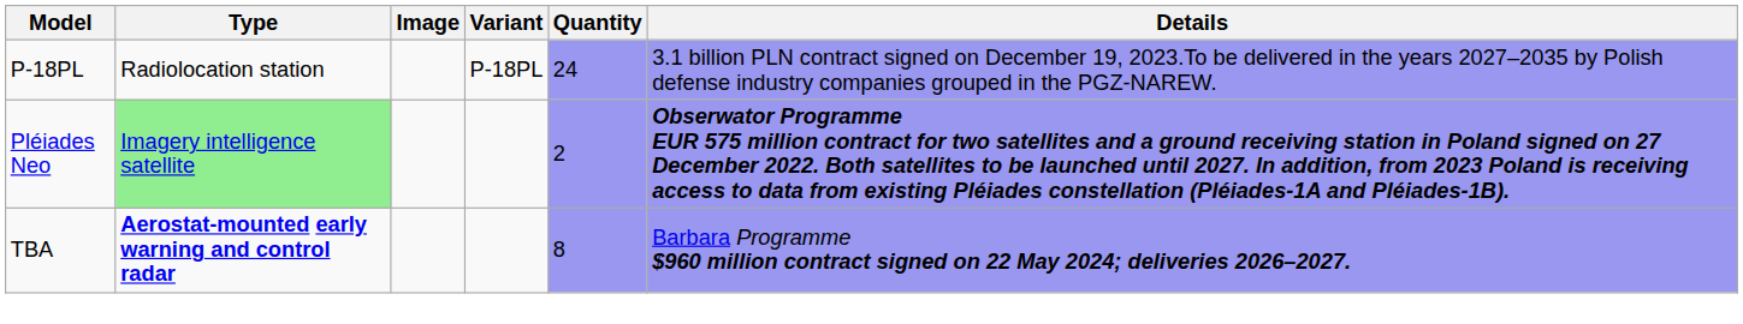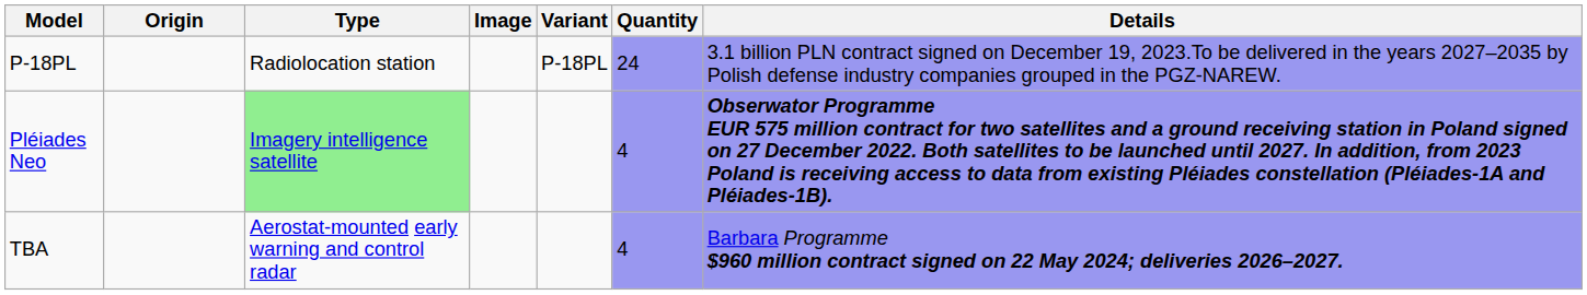 <table class="wikitable" width="100%">
 <tr>
 <th>Model</th>
+<th width="9%">Origin</th>
 <th>Type</th>
 <th>Image</th>
 <th>Variant</th>
 <th>Quantity</th>
 <th>Details</th>
 </tr>
 <tr>
 <td>P-18PL</td>
+<td></td>
 <td>Radiolocation station</td>
 <td></td>
 <td>P-18PL</td>
 <td style="background:#9997f0">24</td>
 <td style="background:#9997f0">3.1 billion PLN contract signed on December 19, 2023.To be delivered in the years 2027–2035 by Polish defense industry companies grouped in the PGZ-NAREW.</td>
 </tr>
 <tr>
 <td><a href='#'>Pléiades Neo</a></td>
+<td></td>
 <td style="background: lightgreen;"><a href='#'>Imagery intelligence</a> <a href='#'>satellite</a></td>
 <td></td>
 <td></td>
-<td style="background:#9997f0">2</td>
+<td style="background:#9997f0">4</td>
 <td style="background:#9997f0"><strong><em>Obserwator<em> Programme<strong><br>EUR 575 million contract for two satellites and a ground receiving station in Poland signed on 27 December 2022. Both satellites to be launched until 2027. In addition, from 2023 Poland is receiving access to data from existing Pléiades constellation (Pléiades-1A and Pléiades-1B).</td>
 </tr>
 <tr>
 <td></em>TBA<em></td>
-<td><strong><a href='#'>Aerostat-mounted</a> <a href='#'>early warning and control radar</a></strong></td>
+<td></td>
+<td><a href='#'>Aerostat-mounted</a> <a href='#'>early warning and control radar</a></td>
 <td></td>
 <td></td>
-<td style="background:#9997f0">8</td>
+<td style="background:#9997f0">4</td>
 <td style="background:#9997f0"></strong><a href='#'></em>Barbara<em></a> Programme<strong><br>$960 million contract signed on 22 May 2024; deliveries 2026–2027.</td>
 </tr>
 </table>
